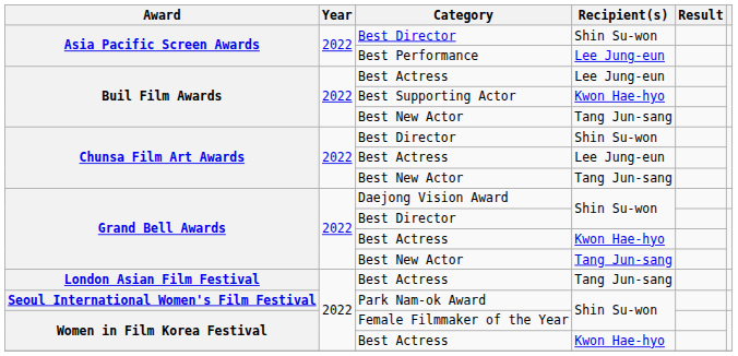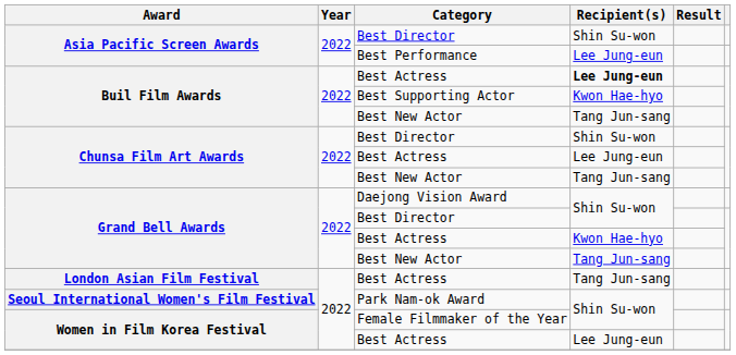 <table class="wikitable sortable plainrowheaders">
 <tr>
 <th scope="col">Award</th>
 <th scope="col">Year</th>
 <th scope="col">Category</th>
 <th scope="col">Recipient(s)</th>
 <th scope="col">Result</th>
 <th scope="col" class="unsortable"></th>
 </tr>
 <tr>
 <th scope="row" rowspan="2"><a href='#'>Asia Pacific Screen Awards</a></th>
 <td rowspan="2"><a href='#'>2022</a></td>
 <td><a href='#'>Best Director</a></td>
 <td>Shin Su-won</td>
 <td></td>
 <td></td>
 </tr>
 <tr>
 <td>Best Performance</td>
 <td><a href='#'>Lee Jung-eun</a></td>
 <td></td>
 <td></td>
 </tr>
 <tr>
 <th scope="row" rowspan="3">Buil Film Awards</th>
 <td rowspan=3><a href='#'>2022</a></td>
 <td>Best Actress</td>
-<td>Lee Jung-eun</td>
+<td><strong>Lee Jung-eun</strong></td>
 <td></td>
 <td rowspan=3></td>
 </tr>
 <tr>
 <td>Best Supporting Actor</td>
 <td><a href='#'>Kwon Hae-hyo</a></td>
 <td></td>
 </tr>
 <tr>
 <td>Best New Actor</td>
 <td>Tang Jun-sang</td>
 <td></td>
 </tr>
 <tr>
 <th scope="row" rowspan="3"><a href='#'>Chunsa Film Art Awards</a></th>
 <td rowspan=3><a href='#'>2022</a></td>
 <td>Best Director</td>
 <td>Shin Su-won</td>
 <td></td>
 <td rowspan=3></td>
 </tr>
 <tr>
 <td>Best Actress</td>
 <td>Lee Jung-eun</td>
 <td></td>
 </tr>
 <tr>
 <td>Best New Actor</td>
 <td>Tang Jun-sang</td>
 <td></td>
 </tr>
 <tr>
 <th scope="row" rowspan=4><a href='#'>Grand Bell Awards</a></th>
 <td rowspan=4><a href='#'>2022</a></td>
 <td>Daejong Vision Award</td>
 <td rowspan=2>Shin Su-won</td>
 <td></td>
 <td></td>
 </tr>
 <tr>
 <td>Best Director</td>
 <td></td>
 <td rowspan="3"></td>
 </tr>
 <tr>
 <td>Best Actress</td>
 <td><a href='#'>Kwon Hae-hyo</a></td>
 <td></td>
 </tr>
 <tr>
 <td>Best New Actor</td>
 <td><a href='#'>Tang Jun-sang</a></td>
 <td></td>
 </tr>
 <tr>
 <th scope="row"><a href='#'>London Asian Film Festival</a></th>
 <td rowspan=4>2022</td>
 <td>Best Actress</td>
 <td>Tang Jun-sang</td>
 <td></td>
 <td></td>
 </tr>
 <tr>
 <th scope="row"><a href='#'>Seoul International Women's Film Festival</a></th>
 <td>Park Nam-ok Award</td>
 <td rowspan=2>Shin Su-won</td>
 <td></td>
 <td></td>
 </tr>
 <tr>
 <th scope="row"  rowspan=2>Women in Film Korea Festival</th>
 <td>Female Filmmaker of the Year</td>
 <td></td>
 <td rowspan=2></td>
 </tr>
 <tr>
 <td>Best Actress</td>
-<td><a href='#'>Kwon Hae-hyo</a></td>
+<td>Lee Jung-eun</td>
 <td></td>
 </tr>
 <tr>
 </tr>
 </table>
